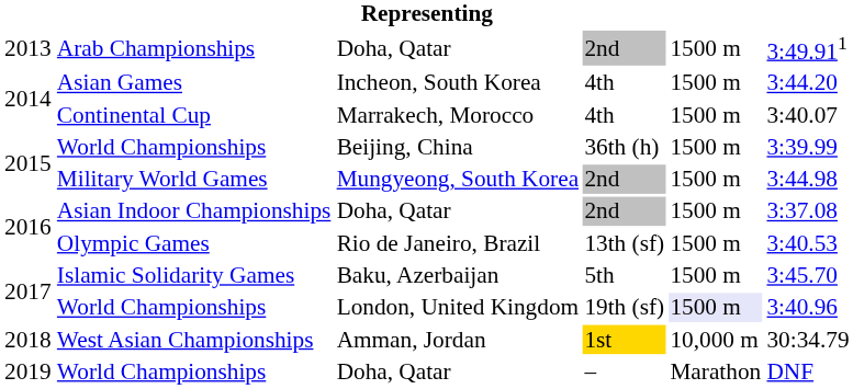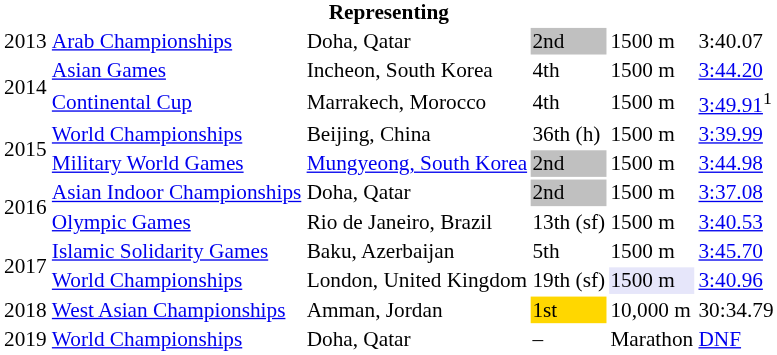 <table>
 <tr>
 <th colspan="6">Representing </th>
 </tr>
 <tr>
 <td>2013</td>
 <td><a href='#'>Arab Championships</a></td>
 <td>Doha, Qatar</td>
 <td bgcolor=silver>2nd</td>
 <td>1500 m</td>
-<td><a href='#'>3:49.91</a><sup>1</sup></td>
+<td>3:40.07</td>
 </tr>
 <tr>
 <td rowspan=2>2014</td>
 <td><a href='#'>Asian Games</a></td>
 <td>Incheon, South Korea</td>
 <td>4th</td>
 <td>1500 m</td>
 <td><a href='#'>3:44.20</a></td>
 </tr>
 <tr>
 <td><a href='#'>Continental Cup</a></td>
 <td>Marrakech, Morocco</td>
 <td>4th</td>
 <td>1500 m</td>
-<td>3:40.07</td>
+<td><a href='#'>3:49.91</a><sup>1</sup></td>
 </tr>
 <tr>
 <td rowspan=2>2015</td>
 <td><a href='#'>World Championships</a></td>
 <td>Beijing, China</td>
 <td>36th (h)</td>
 <td>1500 m</td>
 <td><a href='#'>3:39.99</a></td>
 </tr>
 <tr>
 <td><a href='#'>Military World Games</a></td>
 <td><a href='#'>Mungyeong, South Korea</a></td>
 <td bgcolor=silver>2nd</td>
 <td>1500 m</td>
 <td><a href='#'>3:44.98</a></td>
 </tr>
 <tr>
 <td rowspan=2>2016</td>
 <td><a href='#'>Asian Indoor Championships</a></td>
 <td>Doha, Qatar</td>
 <td bgcolor=silver>2nd</td>
 <td>1500 m</td>
 <td><a href='#'>3:37.08</a></td>
 </tr>
 <tr>
 <td><a href='#'>Olympic Games</a></td>
 <td>Rio de Janeiro, Brazil</td>
 <td>13th (sf)</td>
 <td>1500 m</td>
 <td><a href='#'>3:40.53</a></td>
 </tr>
 <tr>
 <td rowspan=2>2017</td>
 <td><a href='#'>Islamic Solidarity Games</a></td>
 <td>Baku, Azerbaijan</td>
 <td>5th</td>
 <td>1500 m</td>
 <td><a href='#'>3:45.70</a></td>
 </tr>
 <tr>
 <td><a href='#'>World Championships</a></td>
 <td>London, United Kingdom</td>
 <td>19th (sf)</td>
 <td style="background: lavender;">1500 m</td>
 <td><a href='#'>3:40.96</a></td>
 </tr>
 <tr>
 <td>2018</td>
 <td><a href='#'>West Asian Championships</a></td>
 <td>Amman, Jordan</td>
 <td bgcolor=gold>1st</td>
 <td>10,000 m</td>
 <td>30:34.79</td>
 </tr>
 <tr>
 <td>2019</td>
 <td><a href='#'>World Championships</a></td>
 <td>Doha, Qatar</td>
 <td>–</td>
 <td>Marathon</td>
 <td><a href='#'>DNF</a></td>
 </tr>
 </table>
